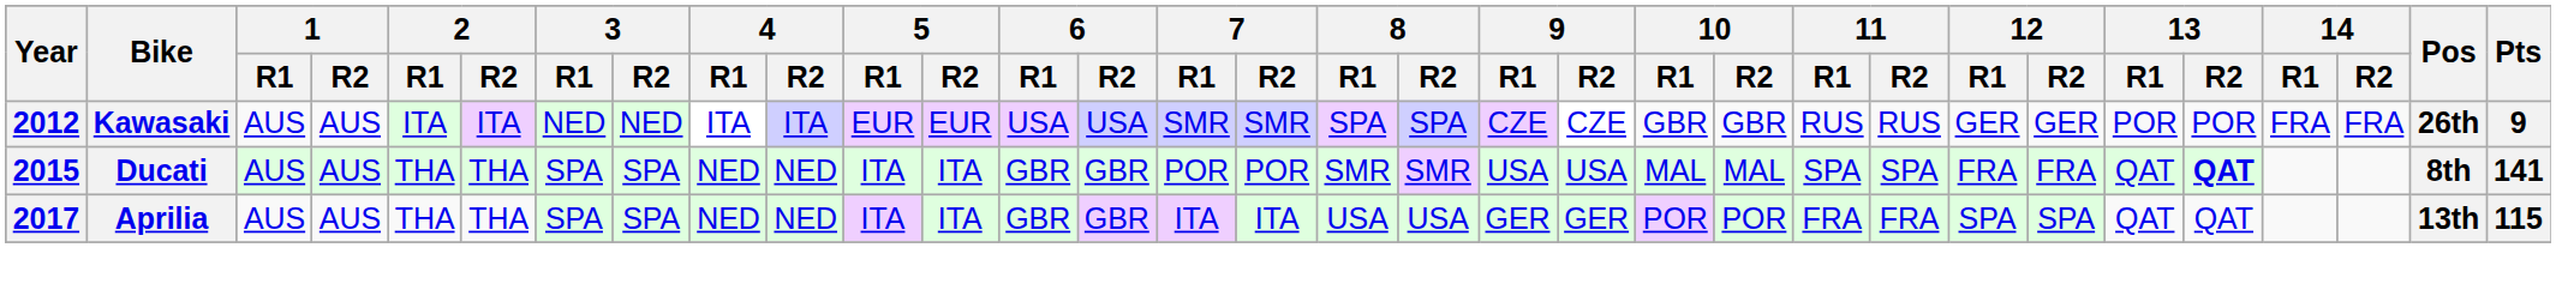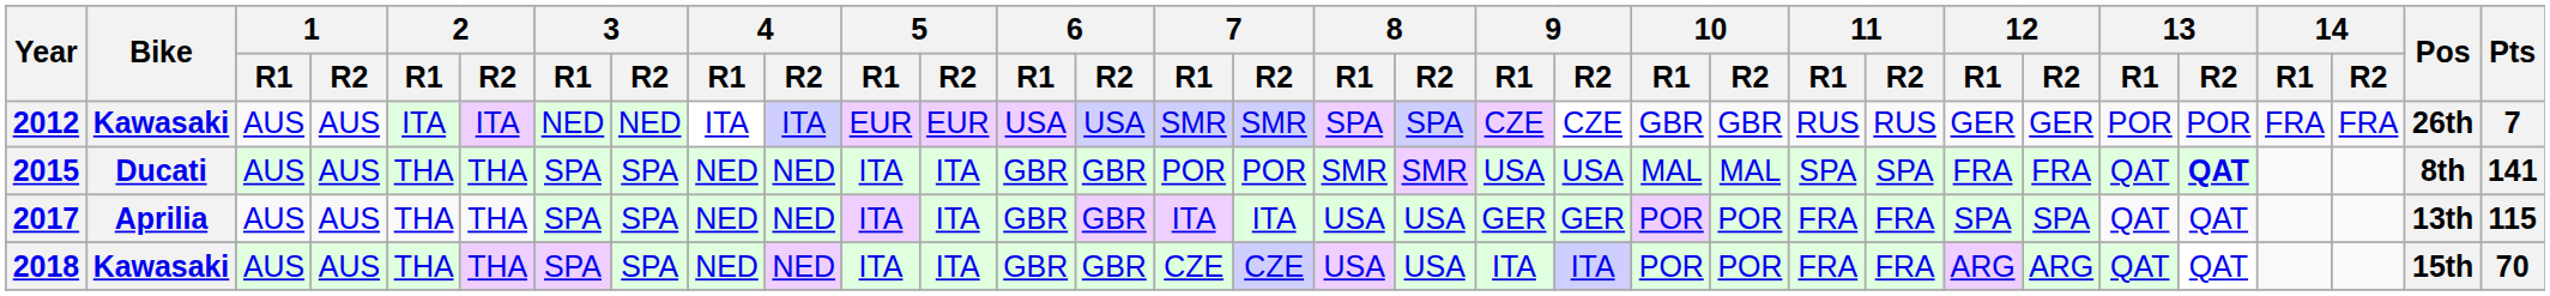 <table class="wikitable" style="text-align:center; font-size:90%">
 <tr>
 <th valign="middle" rowspan=2>Year</th>
 <th valign="middle" rowspan=2>Bike</th>
 <th colspan=2>1</th>
 <th colspan=2>2</th>
 <th colspan=2>3</th>
 <th colspan=2>4</th>
 <th colspan=2>5</th>
 <th colspan=2>6</th>
 <th colspan=2>7</th>
 <th colspan=2>8</th>
 <th colspan=2>9</th>
 <th colspan=2>10</th>
 <th colspan=2>11</th>
 <th colspan=2>12</th>
 <th colspan=2>13</th>
 <th colspan=2>14</th>
 <th rowspan=2>Pos</th>
 <th rowspan=2>Pts</th>
 </tr>
 <tr>
 <th>R1</th>
 <th>R2</th>
 <th>R1</th>
 <th>R2</th>
 <th>R1</th>
 <th>R2</th>
 <th>R1</th>
 <th>R2</th>
 <th>R1</th>
 <th>R2</th>
 <th>R1</th>
 <th>R2</th>
 <th>R1</th>
 <th>R2</th>
 <th>R1</th>
 <th>R2</th>
 <th>R1</th>
 <th>R2</th>
 <th>R1</th>
 <th>R2</th>
 <th>R1</th>
 <th>R2</th>
 <th>R1</th>
 <th>R2</th>
 <th>R1</th>
 <th>R2</th>
 <th>R1</th>
 <th>R2</th>
 </tr>
 <tr>
 <th><a href='#'>2012</a></th>
 <th><a href='#'>Kawasaki</a></th>
 <td><a href='#'>AUS</a></td>
 <td><a href='#'>AUS</a></td>
 <td style="background:#DFFFDF;"><a href='#'>ITA</a><br></td>
 <td style="background:#EFCFFF;"><a href='#'>ITA</a><br></td>
 <td style="background:#DFFFDF;"><a href='#'>NED</a><br></td>
 <td style="background:#DFFFDF;"><a href='#'>NED</a><br></td>
 <td style="background:#FFFFFF;"><a href='#'>ITA</a><br></td>
 <td style="background:#CFCFFF;"><a href='#'>ITA</a><br></td>
 <td style="background:#EFCFFF;"><a href='#'>EUR</a><br></td>
 <td style="background:#EFCFFF;"><a href='#'>EUR</a><br></td>
 <td style="background:#EFCFFF;"><a href='#'>USA</a><br></td>
 <td style="background:#CFCFFF;"><a href='#'>USA</a><br></td>
 <td style="background:#CFCFFF;"><a href='#'>SMR</a><br></td>
 <td style="background:#CFCFFF;"><a href='#'>SMR</a><br></td>
 <td style="background:#EFCFFF;"><a href='#'>SPA</a><br></td>
 <td style="background:#CFCFFF;"><a href='#'>SPA</a><br></td>
 <td style="background:#EFCFFF;"><a href='#'>CZE</a><br></td>
 <td style="background:#FFFFFF;"><a href='#'>CZE</a><br></td>
 <td><a href='#'>GBR</a></td>
 <td><a href='#'>GBR</a></td>
 <td><a href='#'>RUS</a></td>
 <td><a href='#'>RUS</a></td>
 <td><a href='#'>GER</a></td>
 <td><a href='#'>GER</a></td>
 <td><a href='#'>POR</a></td>
 <td><a href='#'>POR</a></td>
 <td><a href='#'>FRA</a></td>
 <td><a href='#'>FRA</a></td>
 <th>26th</th>
-<th>9</th>
+<th>7</th>
 </tr>
 <tr>
 <th><a href='#'>2015</a></th>
 <th><a href='#'>Ducati</a></th>
 <td style="background:#DFFFDF;"><a href='#'>AUS</a><br></td>
 <td style="background:#DFFFDF;"><a href='#'>AUS</a><br></td>
 <td style="background:#DFFFDF;"><a href='#'>THA</a><br></td>
 <td style="background:#DFFFDF;"><a href='#'>THA</a><br></td>
 <td style="background:#DFFFDF;"><a href='#'>SPA</a><br></td>
 <td style="background:#DFFFDF;"><a href='#'>SPA</a><br></td>
 <td style="background:#DFFFDF;"><a href='#'>NED</a><br></td>
 <td style="background:#DFFFDF;"><a href='#'>NED</a><br></td>
 <td style="background:#DFFFDF;"><a href='#'>ITA</a><br></td>
 <td style="background:#DFFFDF;"><a href='#'>ITA</a><br></td>
 <td style="background:#DFFFDF;"><a href='#'>GBR</a><br></td>
 <td style="background:#DFFFDF;"><a href='#'>GBR</a><br></td>
 <td style="background:#DFFFDF;"><a href='#'>POR</a><br></td>
 <td style="background:#DFFFDF;"><a href='#'>POR</a><br></td>
 <td style="background:#DFFFDF;"><a href='#'>SMR</a><br></td>
 <td style="background:#EFCFFF;"><a href='#'>SMR</a><br></td>
 <td style="background:#DFFFDF;"><a href='#'>USA</a><br></td>
 <td style="background:#DFFFDF;"><a href='#'>USA</a><br></td>
 <td style="background:#DFFFDF;"><a href='#'>MAL</a><br></td>
 <td style="background:#DFFFDF;"><a href='#'>MAL</a><br></td>
 <td style="background:#DFFFDF;"><a href='#'>SPA</a><br></td>
 <td style="background:#DFFFDF;"><a href='#'>SPA</a><br></td>
 <td style="background:#DFFFDF;"><a href='#'>FRA</a><br></td>
 <td style="background:#DFFFDF;"><a href='#'>FRA</a><br></td>
 <td style="background:#DFFFDF;"><a href='#'>QAT</a><br></td>
 <td style="background:#DFFFDF;"><strong><a href='#'>QAT</a><br></strong></td>
 <td></td>
 <td></td>
 <th>8th</th>
 <th>141</th>
 </tr>
 <tr>
 <th><a href='#'>2017</a></th>
 <th><a href='#'>Aprilia</a></th>
 <td><a href='#'>AUS</a></td>
 <td><a href='#'>AUS</a></td>
 <td><a href='#'>THA</a></td>
 <td><a href='#'>THA</a></td>
 <td style="background:#dfffdf;"><a href='#'>SPA</a><br></td>
 <td style="background:#dfffdf;"><a href='#'>SPA</a><br></td>
 <td style="background:#dfffdf;"><a href='#'>NED</a><br></td>
 <td style="background:#dfffdf;"><a href='#'>NED</a><br></td>
 <td style="background:#efcfff;"><a href='#'>ITA</a><br></td>
 <td style="background:#dfffdf;"><a href='#'>ITA</a><br></td>
 <td style="background:#dfffdf;"><a href='#'>GBR</a><br></td>
 <td style="background:#efcfff;"><a href='#'>GBR</a><br></td>
 <td style="background:#efcfff;"><a href='#'>ITA</a><br></td>
 <td style="background:#dfffdf;"><a href='#'>ITA</a><br></td>
 <td style="background:#dfffdf;"><a href='#'>USA</a><br></td>
 <td style="background:#dfffdf;"><a href='#'>USA</a><br></td>
 <td style="background:#dfffdf;"><a href='#'>GER</a><br></td>
 <td style="background:#dfffdf;"><a href='#'>GER</a><br></td>
 <td style="background:#efcfff;"><a href='#'>POR</a><br></td>
 <td style="background:#dfffdf;"><a href='#'>POR</a><br></td>
 <td style="background:#dfffdf;"><a href='#'>FRA</a><br></td>
 <td style="background:#dfffdf;"><a href='#'>FRA</a><br></td>
 <td style="background:#dfffdf;"><a href='#'>SPA</a><br></td>
 <td style="background:#dfffdf;"><a href='#'>SPA</a><br></td>
 <td><a href='#'>QAT</a></td>
 <td><a href='#'>QAT</a></td>
 <td></td>
 <td></td>
 <th>13th</th>
 <th>115</th>
 </tr>
+<tr>
+<th><a href='#'>2018</a></th>
+<th><a href='#'>Kawasaki</a></th>
+<td style="background:#dfffdf;"><a href='#'>AUS</a><br></td>
+<td style="background:#dfffdf;"><a href='#'>AUS</a><br></td>
+<td style="background:#dfffdf;"><a href='#'>THA</a><br></td>
+<td style="background:#efcfff;"><a href='#'>THA</a><br></td>
+<td style="background:#efcfff;"><a href='#'>SPA</a><br></td>
+<td style="background:#dfffdf;"><a href='#'>SPA</a><br></td>
+<td style="background:#dfffdf;"><a href='#'>NED</a><br></td>
+<td style="background:#efcfff;"><a href='#'>NED</a><br></td>
+<td style="background:#dfffdf;"><a href='#'>ITA</a><br></td>
+<td style="background:#dfffdf;"><a href='#'>ITA</a><br></td>
+<td style="background:#dfffdf;"><a href='#'>GBR</a><br></td>
+<td style="background:#dfffdf;"><a href='#'>GBR</a><br></td>
+<td style="background:#dfffdf;"><a href='#'>CZE</a><br></td>
+<td style="background:#cfcfff;"><a href='#'>CZE</a><br></td>
+<td style="background:#efcfff;"><a href='#'>USA</a><br></td>
+<td style="background:#dfffdf;"><a href='#'>USA</a><br></td>
+<td style="background:#dfffdf;"><a href='#'>ITA</a><br></td>
+<td style="background:#cfcfff;"><a href='#'>ITA</a><br></td>
+<td style="background:#dfffdf;"><a href='#'>POR</a><br></td>
+<td style="background:#dfffdf;"><a href='#'>POR</a><br></td>
+<td style="background:#dfffdf;"><a href='#'>FRA</a><br></td>
+<td style="background:#dfffdf;"><a href='#'>FRA</a><br></td>
+<td style="background:#efcfff;"><a href='#'>ARG</a><br></td>
+<td style="background:#dfffdf;"><a href='#'>ARG</a><br></td>
+<td style="background:#dfffdf;"><a href='#'>QAT</a><br></td>
+<td style="background:#ffffff;"><a href='#'>QAT</a><br></td>
+<td></td>
+<td></td>
+<th>15th</th>
+<th>70</th>
+</tr>
 </table>
